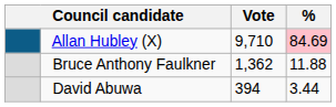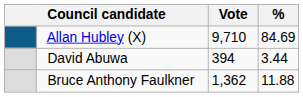 <table class="wikitable">
 <tr>
 <th width="230px" colspan="2">Council candidate</th>
 <th width="50px">Vote</th>
 <th width="30px">%</th>
 </tr>
 <tr>
 <td bgcolor=#0C5C87 width="30px"> </td>
 <td>  <a href='#'>Allan Hubley</a> (X)</td>
 <td>9,710</td>
-<td style="background: pink;">84.69</td>
+<td>84.69</td>
+</tr>
+<tr>
+<td bgcolor=#DCDCDC width="30px"> </td>
+<td>  David Abuwa</td>
+<td>394</td>
+<td>3.44</td>
 </tr>
 <tr>
 <td bgcolor=#DCDCDC width="30px"> </td>
 <td>  Bruce Anthony Faulkner</td>
 <td>1,362</td>
 <td>11.88</td>
 </tr>
-<tr>
-<td bgcolor=#DCDCDC width="30px"> </td>
-<td>  David Abuwa</td>
-<td>394</td>
-<td>3.44</td>
-</tr>
 </table>
